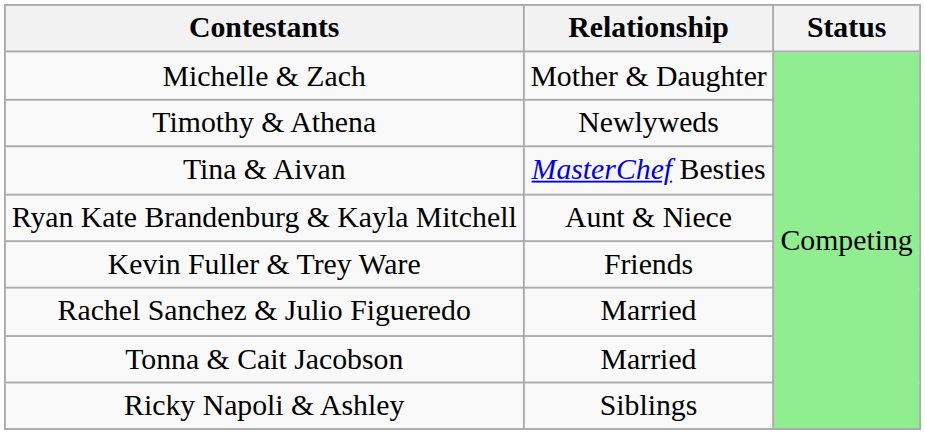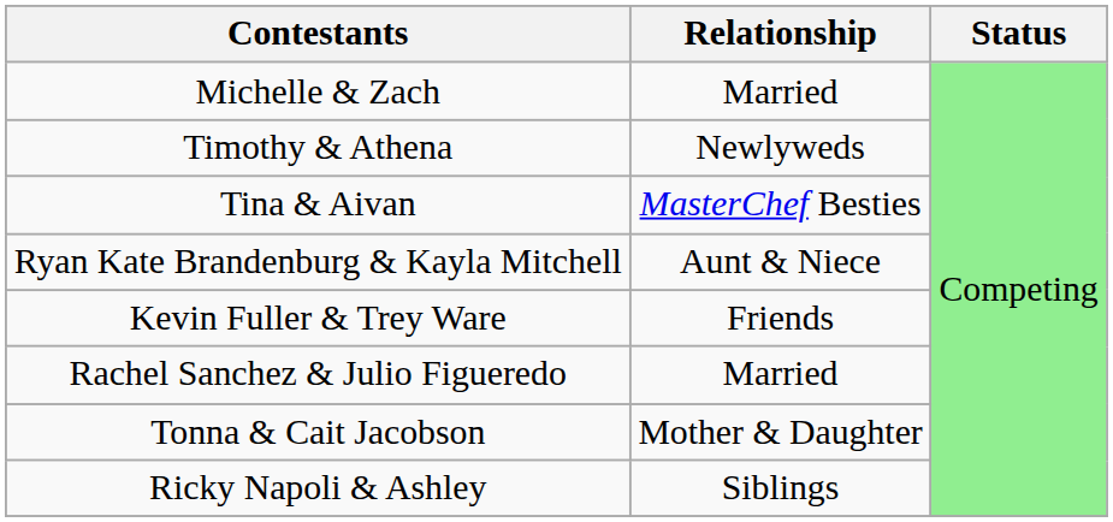 <table class="wikitable sortable plainrowheaders" style="text-align:center">
 <tr>
 <th>Contestants</th>
 <th>Relationship</th>
 <th>Status</th>
 </tr>
 <tr>
 <td>Michelle & Zach</td>
-<td>Mother & Daughter</td>
+<td>Married</td>
 <td rowspan="8" style="background:lightgreen; text-align:center;">Competing</td>
 </tr>
 <tr>
 <td>Timothy & Athena</td>
 <td>Newlyweds</td>
 </tr>
 <tr>
 <td>Tina & Aivan</td>
 <td><em><a href='#'>MasterChef</a></em> Besties</td>
 </tr>
 <tr>
 <td>Ryan Kate Brandenburg & Kayla Mitchell</td>
 <td>Aunt & Niece</td>
 </tr>
 <tr>
 <td>Kevin Fuller & Trey Ware</td>
 <td>Friends</td>
 </tr>
 <tr>
 <td>Rachel Sanchez & Julio Figueredo</td>
 <td>Married</td>
 </tr>
 <tr>
 <td>Tonna & Cait Jacobson</td>
-<td>Married</td>
+<td>Mother & Daughter</td>
 </tr>
 <tr>
 <td>Ricky Napoli & Ashley</td>
 <td>Siblings</td>
 </tr>
 </table>
